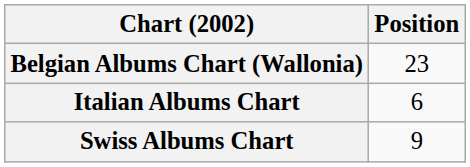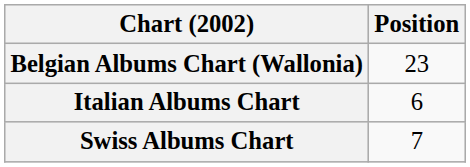 <table class="wikitable sortable plainrowheaders">
 <tr>
 <th>Chart (2002)</th>
 <th>Position</th>
 </tr>
 <tr>
 <th scope="row">Belgian Albums Chart (Wallonia)</th>
 <td style="text-align:center;">23</td>
 </tr>
 <tr>
 <th scope="row">Italian Albums Chart</th>
 <td style="text-align:center;">6</td>
 </tr>
 <tr>
 <th scope="row">Swiss Albums Chart</th>
-<td style="text-align:center;">9</td>
+<td style="text-align:center;">7</td>
 </tr>
 </table>
